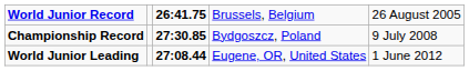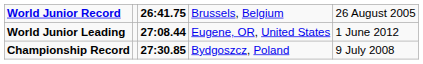 <table class="wikitable">
 <tr>
 <td><strong><a href='#'>World Junior Record</a></strong></td>
 <td></td>
 <td><strong>26:41.75</strong></td>
 <td><a href='#'>Brussels</a>, <a href='#'>Belgium</a></td>
 <td>26 August 2005</td>
 </tr>
 <tr>
+<td><strong>World Junior Leading</strong></td>
+<td></td>
+<td><strong>27:08.44</strong></td>
+<td><a href='#'>Eugene, OR</a>, <a href='#'>United States</a></td>
+<td>1 June 2012</td>
+</tr>
+<tr>
 <td><strong>Championship Record</strong></td>
 <td></td>
 <td><strong>27:30.85</strong></td>
 <td><a href='#'>Bydgoszcz</a>, <a href='#'>Poland</a></td>
 <td>9 July 2008</td>
 </tr>
-<tr>
-<td><strong>World Junior Leading</strong></td>
-<td></td>
-<td><strong>27:08.44</strong></td>
-<td><a href='#'>Eugene, OR</a>, <a href='#'>United States</a></td>
-<td>1 June 2012</td>
-</tr>
 </table>
